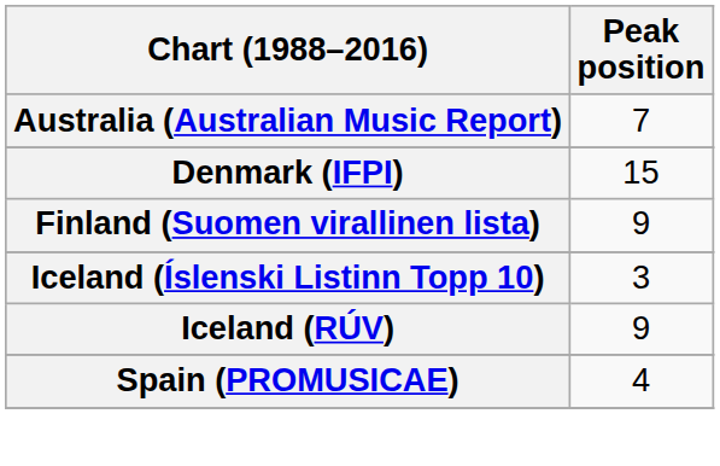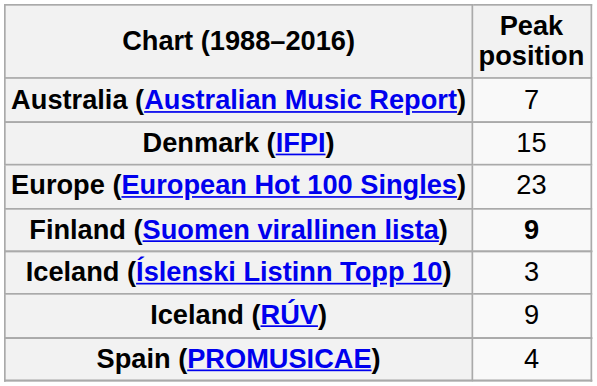 <table class="wikitable sortable plainrowheaders" style="text-align:center">
 <tr>
 <th scope="col">Chart (1988–2016)</th>
 <th scope="col">Peak<br>position</th>
 </tr>
 <tr>
 <th scope="row">Australia (<a href='#'>Australian Music Report</a>)</th>
 <td>7</td>
 </tr>
 <tr>
 </tr>
 <tr>
 </tr>
 <tr>
 </tr>
 <tr>
 </tr>
 <tr>
 <th scope="row">Denmark (<a href='#'>IFPI</a>)</th>
 <td>15</td>
 </tr>
 <tr>
+<th scope="row">Europe (<a href='#'>European Hot 100 Singles</a>)</th>
+<td>23</td>
+</tr>
+<tr>
 <th scope="row">Finland (<a href='#'>Suomen virallinen lista</a>)</th>
-<td>9</td>
+<td><strong>9</strong></td>
 </tr>
 <tr>
 </tr>
 <tr>
 </tr>
 <tr>
 </tr>
 <tr>
 <th scope="row">Iceland (<a href='#'>Íslenski Listinn Topp 10</a>)</th>
 <td>3</td>
 </tr>
 <tr>
 <th scope="row">Iceland (<a href='#'>RÚV</a>)</th>
 <td>9</td>
 </tr>
 <tr>
 </tr>
 <tr>
 </tr>
 <tr>
 </tr>
 <tr>
 </tr>
 <tr>
 </tr>
 <tr>
 <th scope="row">Spain (<a href='#'>PROMUSICAE</a>)</th>
 <td>4</td>
 </tr>
 <tr>
 </tr>
 <tr>
 </tr>
 <tr>
 </tr>
 <tr>
 </tr>
 <tr>
 </tr>
 <tr>
 </tr>
 </table>
